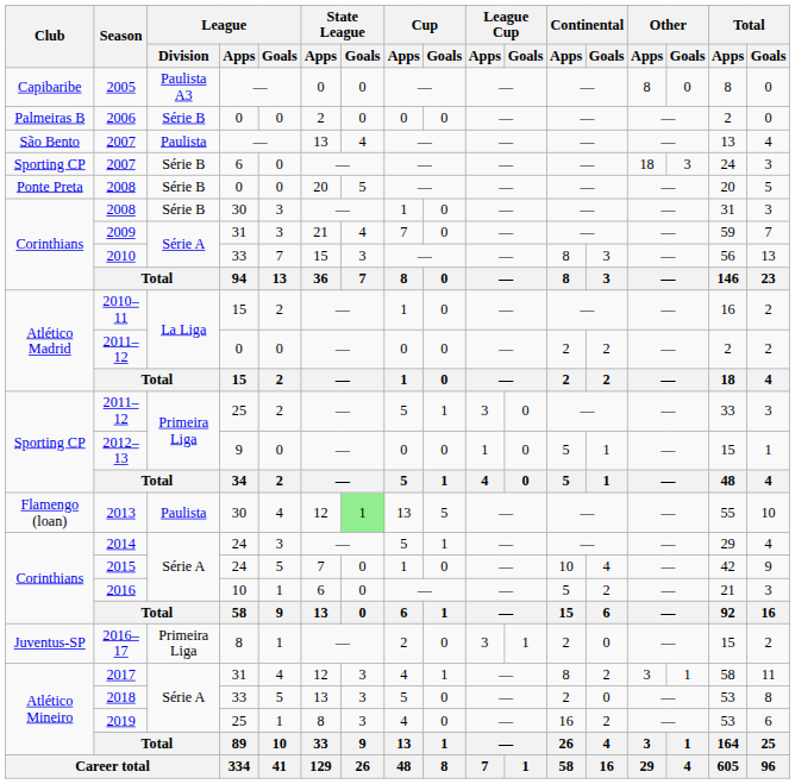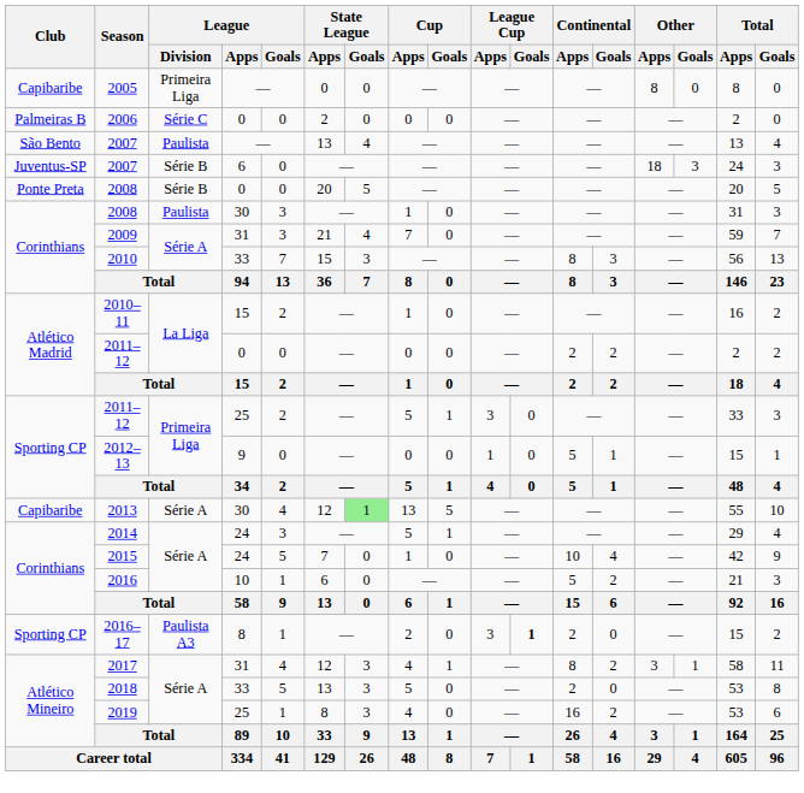 <table class="wikitable" style="text-align: center;">
 <tr>
 <th rowspan="2">Club</th>
 <th rowspan="2">Season</th>
 <th colspan="3">League</th>
 <th colspan="2">State League</th>
 <th colspan="2">Cup</th>
 <th colspan="2">League Cup</th>
 <th colspan="2">Continental</th>
 <th colspan="2">Other</th>
 <th colspan="2">Total</th>
 </tr>
 <tr>
 <th>Division</th>
 <th>Apps</th>
 <th>Goals</th>
 <th>Apps</th>
 <th>Goals</th>
 <th>Apps</th>
 <th>Goals</th>
 <th>Apps</th>
 <th>Goals</th>
 <th>Apps</th>
 <th>Goals</th>
 <th>Apps</th>
 <th>Goals</th>
 <th>Apps</th>
 <th>Goals</th>
 </tr>
 <tr>
 <td valign="center"><a href='#'>Capibaribe</a></td>
 <td><a href='#'>2005</a></td>
-<td><a href='#'>Paulista A3</a></td>
+<td>Primeira Liga</td>
 <td colspan="2">—</td>
 <td>0</td>
 <td>0</td>
 <td colspan="2">—</td>
 <td colspan="2">—</td>
 <td colspan="2">—</td>
 <td>8</td>
 <td>0</td>
 <td>8</td>
 <td>0</td>
 </tr>
 <tr>
 <td valign="center"><a href='#'>Palmeiras B</a></td>
 <td><a href='#'>2006</a></td>
-<td><a href='#'>Série B</a></td>
+<td><a href='#'>Série C</a></td>
 <td>0</td>
 <td>0</td>
 <td>2</td>
 <td>0</td>
 <td>0</td>
 <td>0</td>
 <td colspan="2">—</td>
 <td colspan="2">—</td>
 <td colspan="2">—</td>
 <td>2</td>
 <td>0</td>
 </tr>
 <tr>
 <td valign="center"><a href='#'>São Bento</a></td>
 <td><a href='#'>2007</a></td>
 <td><a href='#'>Paulista</a></td>
 <td colspan="2">—</td>
 <td>13</td>
 <td>4</td>
 <td colspan="2">—</td>
 <td colspan="2">—</td>
 <td colspan="2">—</td>
 <td colspan="2">—</td>
 <td>13</td>
 <td>4</td>
 </tr>
 <tr>
-<td valign="center"><a href='#'>Sporting CP</a></td>
+<td valign="center"><a href='#'>Juventus-SP</a></td>
 <td><a href='#'>2007</a></td>
 <td>Série B</td>
 <td>6</td>
 <td>0</td>
 <td colspan="2">—</td>
 <td colspan="2">—</td>
 <td colspan="2">—</td>
 <td colspan="2">—</td>
 <td>18</td>
 <td>3</td>
 <td>24</td>
 <td>3</td>
 </tr>
 <tr>
 <td valign="center"><a href='#'>Ponte Preta</a></td>
 <td><a href='#'>2008</a></td>
 <td>Série B</td>
 <td>0</td>
 <td>0</td>
 <td>20</td>
 <td>5</td>
 <td colspan="2">—</td>
 <td colspan="2">—</td>
 <td colspan="2">—</td>
 <td colspan="2">—</td>
 <td>20</td>
 <td>5</td>
 </tr>
 <tr>
 <td rowspan="4" valign="center"><a href='#'>Corinthians</a></td>
 <td><a href='#'>2008</a></td>
-<td>Série B</td>
+<td><a href='#'>Paulista</a></td>
 <td>30</td>
 <td>3</td>
 <td colspan="2">—</td>
 <td>1</td>
 <td>0</td>
 <td colspan="2">—</td>
 <td colspan="2">—</td>
 <td colspan="2">—</td>
 <td>31</td>
 <td>3</td>
 </tr>
 <tr>
 <td><a href='#'>2009</a></td>
 <td rowspan="2"><a href='#'>Série A</a></td>
 <td>31</td>
 <td>3</td>
 <td>21</td>
 <td>4</td>
 <td>7</td>
 <td>0</td>
 <td colspan="2">—</td>
 <td colspan="2">—</td>
 <td colspan="2">—</td>
 <td>59</td>
 <td>7</td>
 </tr>
 <tr>
 <td><a href='#'>2010</a></td>
 <td>33</td>
 <td>7</td>
 <td>15</td>
 <td>3</td>
 <td colspan="2">—</td>
 <td colspan="2">—</td>
 <td>8</td>
 <td>3</td>
 <td colspan="2">—</td>
 <td>56</td>
 <td>13</td>
 </tr>
 <tr>
 <th colspan="2">Total</th>
 <th>94</th>
 <th>13</th>
 <th>36</th>
 <th>7</th>
 <th>8</th>
 <th>0</th>
 <th colspan="2">—</th>
 <th>8</th>
 <th>3</th>
 <th colspan="2">—</th>
 <th>146</th>
 <th>23</th>
 </tr>
 <tr>
 <td rowspan="3" valign="center"><a href='#'>Atlético Madrid</a></td>
 <td><a href='#'>2010–11</a></td>
 <td rowspan="2"><a href='#'>La Liga</a></td>
 <td>15</td>
 <td>2</td>
 <td colspan="2">—</td>
 <td>1</td>
 <td>0</td>
 <td colspan="2">—</td>
 <td colspan="2">—</td>
 <td colspan="2">—</td>
 <td>16</td>
 <td>2</td>
 </tr>
 <tr>
 <td><a href='#'>2011–12</a></td>
 <td>0</td>
 <td>0</td>
 <td colspan="2">—</td>
 <td>0</td>
 <td>0</td>
 <td colspan="2">—</td>
 <td>2</td>
 <td>2</td>
 <td colspan="2">—</td>
 <td>2</td>
 <td>2</td>
 </tr>
 <tr>
 <th colspan="2">Total</th>
 <th>15</th>
 <th>2</th>
 <th colspan="2">—</th>
 <th>1</th>
 <th>0</th>
 <th colspan="2">—</th>
 <th>2</th>
 <th>2</th>
 <th colspan="2">—</th>
 <th>18</th>
 <th>4</th>
 </tr>
 <tr>
 <td rowspan="3" valign="center"><a href='#'>Sporting CP</a></td>
 <td><a href='#'>2011–12</a></td>
 <td rowspan="2"><a href='#'>Primeira Liga</a></td>
 <td>25</td>
 <td>2</td>
 <td colspan="2">—</td>
 <td>5</td>
 <td>1</td>
 <td>3</td>
 <td>0</td>
 <td colspan="2">—</td>
 <td colspan="2">—</td>
 <td>33</td>
 <td>3</td>
 </tr>
 <tr>
 <td><a href='#'>2012–13</a></td>
 <td>9</td>
 <td>0</td>
 <td colspan="2">—</td>
 <td>0</td>
 <td>0</td>
 <td>1</td>
 <td>0</td>
 <td>5</td>
 <td>1</td>
 <td colspan="2">—</td>
 <td>15</td>
 <td>1</td>
 </tr>
 <tr>
 <th colspan="2">Total</th>
 <th>34</th>
 <th>2</th>
 <th colspan="2">—</th>
 <th>5</th>
 <th>1</th>
 <th>4</th>
 <th>0</th>
 <th>5</th>
 <th>1</th>
 <th colspan="2">—</th>
 <th>48</th>
 <th>4</th>
 </tr>
 <tr>
-<td valign="center"><a href='#'>Flamengo</a> (loan)</td>
+<td valign="center"><a href='#'>Capibaribe</a></td>
 <td><a href='#'>2013</a></td>
-<td><a href='#'>Paulista</a></td>
+<td>Série A</td>
 <td>30</td>
 <td>4</td>
 <td>12</td>
 <td style="background: lightgreen;">1</td>
 <td>13</td>
 <td>5</td>
 <td colspan="2">—</td>
 <td colspan="2">—</td>
 <td colspan="2">—</td>
 <td>55</td>
 <td>10</td>
 </tr>
 <tr>
 <td rowspan="4" valign="center"><a href='#'>Corinthians</a></td>
 <td><a href='#'>2014</a></td>
 <td rowspan="3">Série A</td>
 <td>24</td>
 <td>3</td>
 <td colspan="2">—</td>
 <td>5</td>
 <td>1</td>
 <td colspan="2">—</td>
 <td colspan="2">—</td>
 <td colspan="2">—</td>
 <td>29</td>
 <td>4</td>
 </tr>
 <tr>
 <td><a href='#'>2015</a></td>
 <td>24</td>
 <td>5</td>
 <td>7</td>
 <td>0</td>
 <td>1</td>
 <td>0</td>
 <td colspan="2">—</td>
 <td>10</td>
 <td>4</td>
 <td colspan="2">—</td>
 <td>42</td>
 <td>9</td>
 </tr>
 <tr>
 <td><a href='#'>2016</a></td>
 <td>10</td>
 <td>1</td>
 <td>6</td>
 <td>0</td>
 <td colspan="2">—</td>
 <td colspan="2">—</td>
 <td>5</td>
 <td>2</td>
 <td colspan="2">—</td>
 <td>21</td>
 <td>3</td>
 </tr>
 <tr>
 <th colspan="2">Total</th>
 <th>58</th>
 <th>9</th>
 <th>13</th>
 <th>0</th>
 <th>6</th>
 <th>1</th>
 <th colspan="2">—</th>
 <th>15</th>
 <th>6</th>
 <th colspan="2">—</th>
 <th>92</th>
 <th>16</th>
 </tr>
 <tr>
-<td valign="center"><a href='#'>Juventus-SP</a></td>
+<td valign="center"><a href='#'>Sporting CP</a></td>
 <td><a href='#'>2016–17</a></td>
-<td>Primeira Liga</td>
+<td><a href='#'>Paulista A3</a></td>
 <td>8</td>
 <td>1</td>
 <td colspan="2">—</td>
 <td>2</td>
 <td>0</td>
 <td>3</td>
-<td>1</td>
+<td><strong>1</strong></td>
 <td>2</td>
 <td>0</td>
 <td colspan="2">—</td>
 <td>15</td>
 <td>2</td>
 </tr>
 <tr>
 <td rowspan="4" valign="center"><a href='#'>Atlético Mineiro</a></td>
 <td><a href='#'>2017</a></td>
 <td rowspan="3">Série A</td>
 <td>31</td>
 <td>4</td>
 <td>12</td>
 <td>3</td>
 <td>4</td>
 <td>1</td>
 <td colspan="2">—</td>
 <td>8</td>
 <td>2</td>
 <td>3</td>
 <td>1</td>
 <td>58</td>
 <td>11</td>
 </tr>
 <tr>
 <td><a href='#'>2018</a></td>
 <td>33</td>
 <td>5</td>
 <td>13</td>
 <td>3</td>
 <td>5</td>
 <td>0</td>
 <td colspan="2">—</td>
 <td>2</td>
 <td>0</td>
 <td colspan="2">—</td>
 <td>53</td>
 <td>8</td>
 </tr>
 <tr>
 <td><a href='#'>2019</a></td>
 <td>25</td>
 <td>1</td>
 <td>8</td>
 <td>3</td>
 <td>4</td>
 <td>0</td>
 <td colspan="2">—</td>
 <td>16</td>
 <td>2</td>
 <td colspan="2">—</td>
 <td>53</td>
 <td>6</td>
 </tr>
 <tr>
 <th colspan="2">Total</th>
 <th>89</th>
 <th>10</th>
 <th>33</th>
 <th>9</th>
 <th>13</th>
 <th>1</th>
 <th colspan="2">—</th>
 <th>26</th>
 <th>4</th>
 <th>3</th>
 <th>1</th>
 <th>164</th>
 <th>25</th>
 </tr>
 <tr>
 <th colspan="3"><strong>Career total</strong></th>
 <th>334</th>
 <th>41</th>
 <th>129</th>
 <th>26</th>
 <th>48</th>
 <th>8</th>
 <th>7</th>
 <th>1</th>
 <th>58</th>
 <th>16</th>
 <th>29</th>
 <th>4</th>
 <th>605</th>
 <th>96</th>
 </tr>
 </table>
